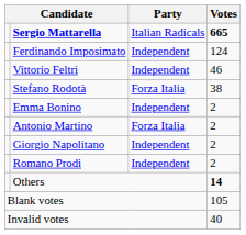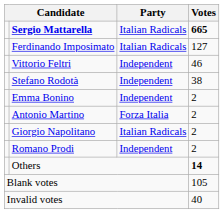 <table class="wikitable" style="font-size: align=left">
 <tr>
 <th colspan=2>Candidate</th>
 <th>Party</th>
 <th>Votes</th>
 </tr>
 <tr>
 <td bgcolor=></td>
 <td> <strong><a href='#'>Sergio Mattarella</a></strong></td>
 <td><a href='#'>Italian Radicals</a></td>
 <td><strong>665</strong></td>
 </tr>
 <tr>
 <td bgcolor=></td>
 <td><a href='#'>Ferdinando Imposimato</a></td>
-<td><a href='#'>Independent</a></td>
-<td>124</td>
+<td><a href='#'>Italian Radicals</a></td>
+<td>127</td>
 </tr>
 <tr>
 <td bgcolor=></td>
 <td><a href='#'>Vittorio Feltri</a></td>
 <td><a href='#'>Independent</a></td>
 <td>46</td>
 </tr>
 <tr>
 <td bgcolor=></td>
 <td><a href='#'>Stefano Rodotà</a></td>
-<td><a href='#'>Forza Italia</a></td>
+<td><a href='#'>Independent</a></td>
 <td>38</td>
 </tr>
 <tr>
 <td bgcolor=></td>
 <td><a href='#'>Emma Bonino</a></td>
 <td><a href='#'>Independent</a></td>
 <td>2</td>
 </tr>
 <tr>
 <td bgcolor=></td>
 <td><a href='#'>Antonio Martino</a></td>
 <td><a href='#'>Forza Italia</a></td>
 <td>2</td>
 </tr>
 <tr>
 <td bgcolor=></td>
 <td><a href='#'>Giorgio Napolitano</a></td>
-<td><a href='#'>Independent</a></td>
+<td><a href='#'>Italian Radicals</a></td>
 <td>2</td>
 </tr>
 <tr>
 <td bgcolor=></td>
 <td><a href='#'>Romano Prodi</a></td>
 <td><a href='#'>Independent</a></td>
 <td>2</td>
 </tr>
 <tr>
 <td bgcolor=></td>
 <td colspan=2>Others</td>
 <td><strong>14</strong></td>
 </tr>
 <tr>
 <td colspan=3>Blank votes</td>
 <td>105</td>
 </tr>
 <tr>
 <td colspan=3>Invalid votes</td>
 <td>40</td>
 </tr>
 </table>
